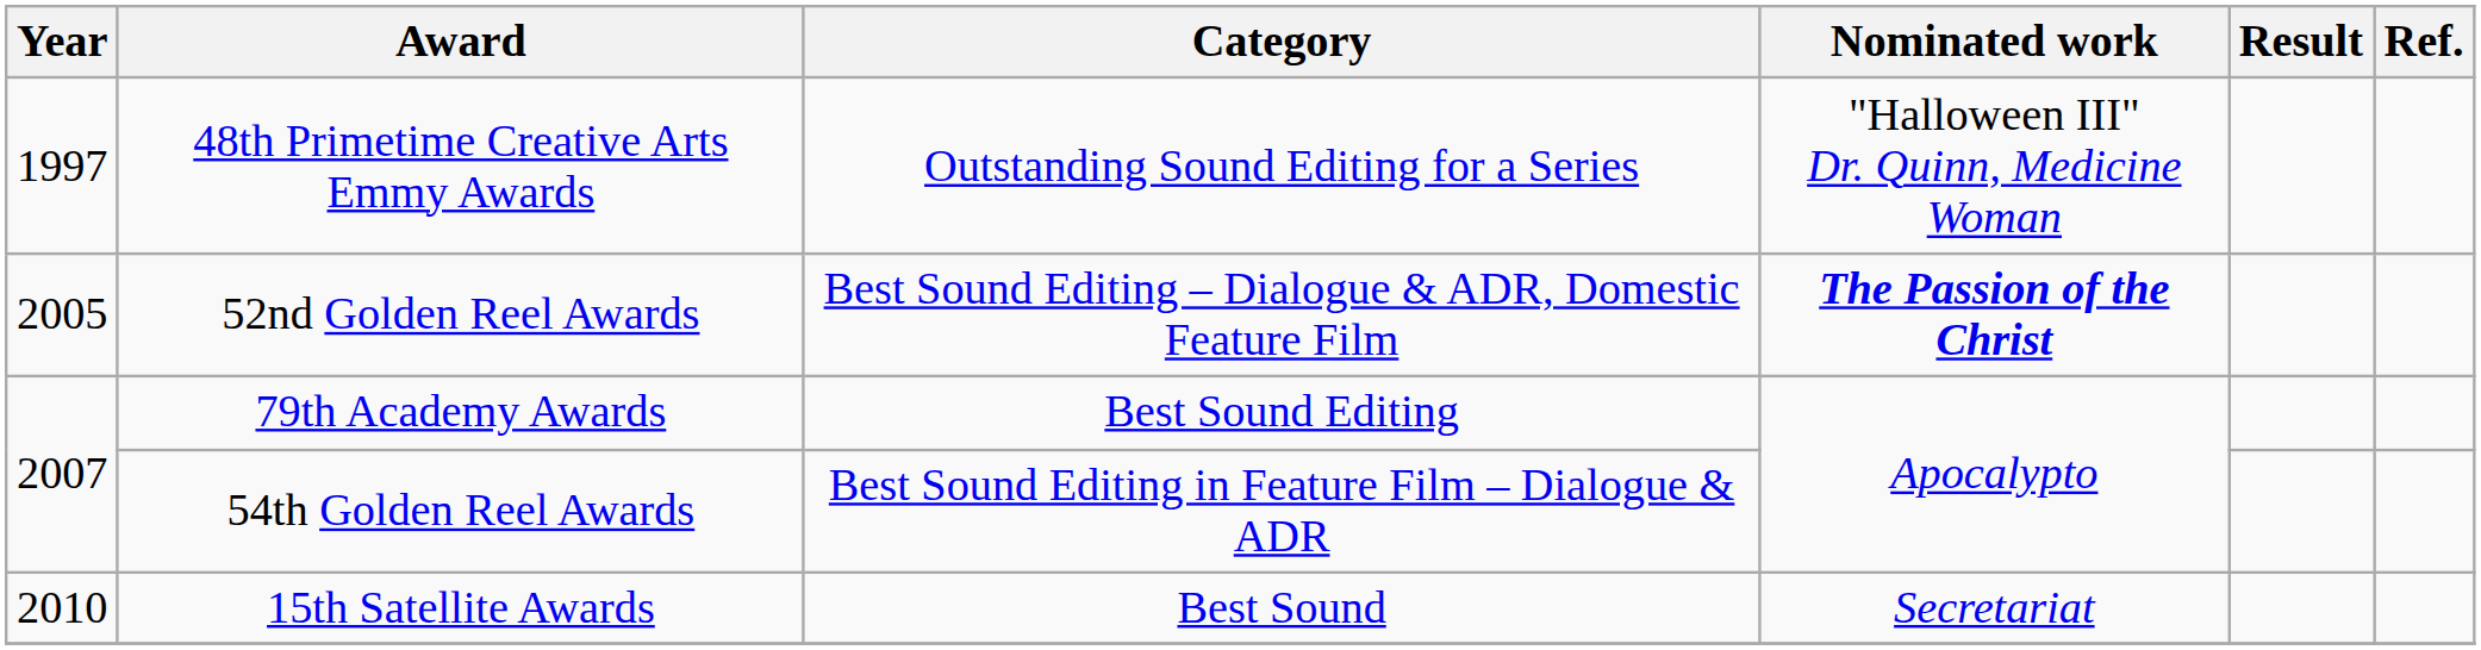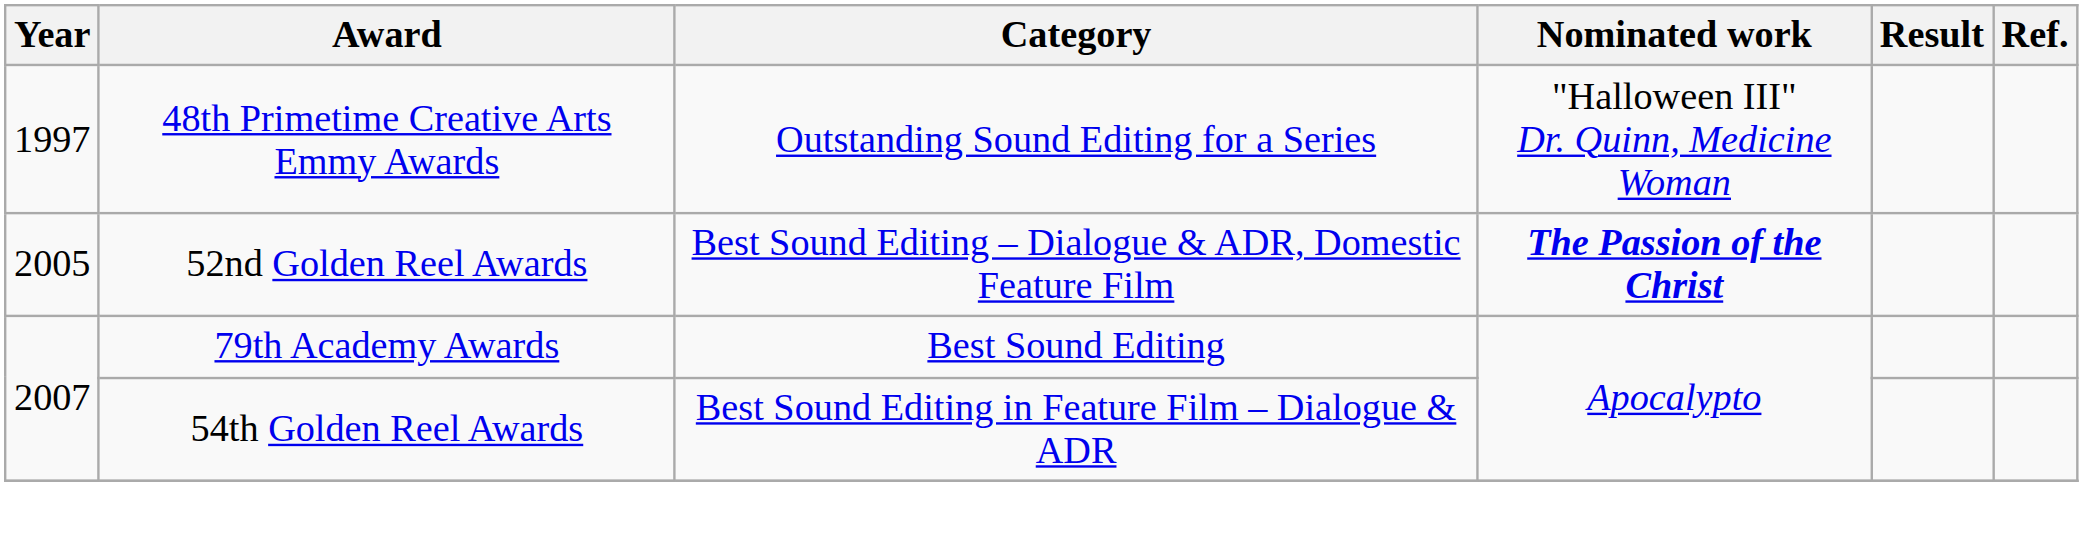 <table class="wikitable sortable plainrowheaders" style="text-align:center;">
 <tr>
 <th>Year</th>
 <th>Award</th>
 <th>Category</th>
 <th>Nominated work</th>
 <th>Result</th>
 <th>Ref.</th>
 </tr>
 <tr>
 <td>1997</td>
 <td><a href='#'>48th Primetime Creative Arts Emmy Awards</a></td>
 <td><a href='#'>Outstanding Sound Editing for a Series</a></td>
 <td>"Halloween III" <br> <em><a href='#'>Dr. Quinn, Medicine Woman</a></em></td>
 <td></td>
 <td></td>
 </tr>
 <tr>
 <td>2005</td>
 <td>52nd <a href='#'>Golden Reel Awards</a></td>
 <td><a href='#'>Best Sound Editing – Dialogue & ADR, Domestic Feature Film</a></td>
 <td><strong><em><a href='#'>The Passion of the Christ</a></em></strong></td>
 <td></td>
 <td></td>
 </tr>
 <tr>
 <td rowspan="2">2007</td>
 <td><a href='#'>79th Academy Awards</a></td>
 <td><a href='#'>Best Sound Editing</a></td>
 <td rowspan="2"><em><a href='#'>Apocalypto</a></em></td>
 <td></td>
 <td></td>
 </tr>
 <tr>
 <td>54th <a href='#'>Golden Reel Awards</a></td>
 <td><a href='#'>Best Sound Editing in Feature Film – Dialogue & ADR</a></td>
 <td></td>
 <td></td>
 </tr>
 <tr>
-<td>2010</td>
-<td><a href='#'>15th Satellite Awards</a></td>
-<td><a href='#'>Best Sound</a></td>
-<td><em><a href='#'>Secretariat</a></em></td>
-<td></td>
-<td></td>
-</tr>
-<tr>
 </tr>
 </table>
